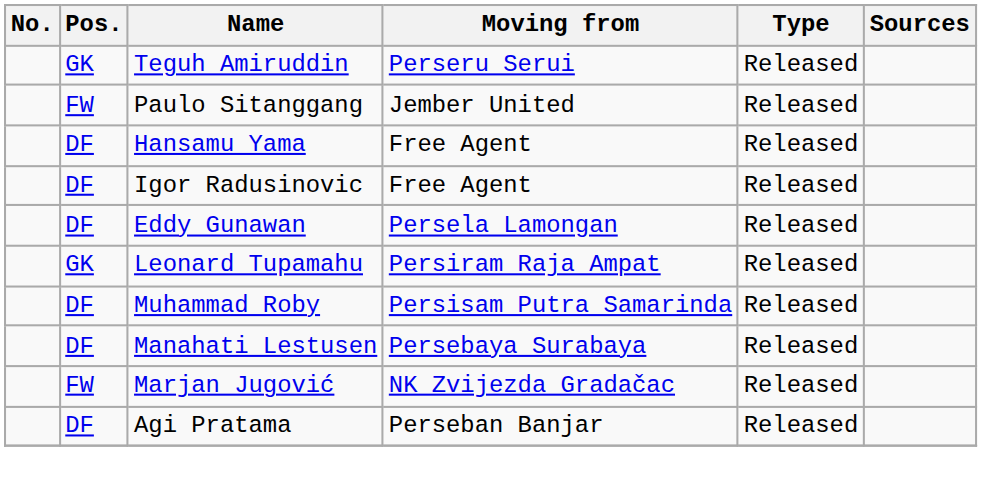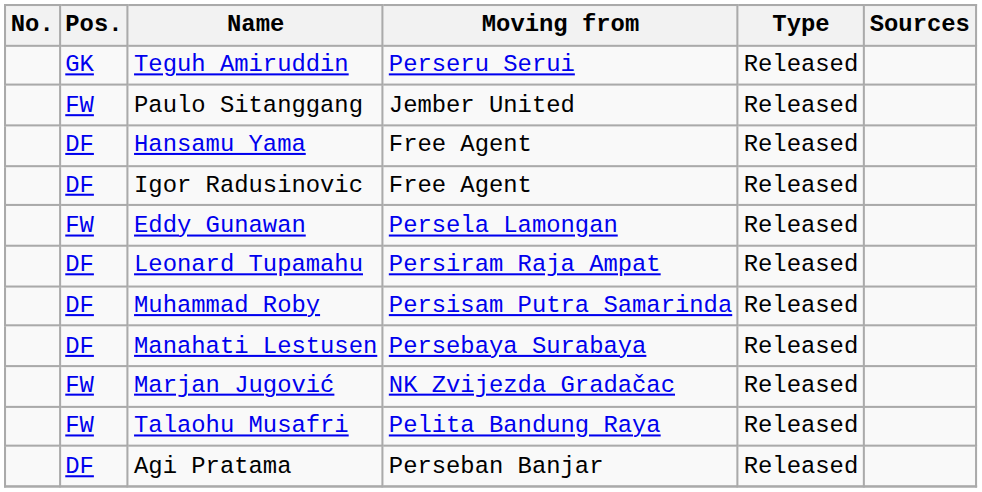 <table class="wikitable" Style="font-size:90%">
 <tr>
 <th>No.</th>
 <th>Pos.</th>
 <th>Name</th>
 <th>Moving from</th>
 <th>Type</th>
 <th>Sources</th>
 </tr>
 <tr>
 <td></td>
 <td><a href='#'>GK</a></td>
 <td> <a href='#'>Teguh Amiruddin</a></td>
 <td> <a href='#'>Perseru Serui</a></td>
 <td>Released</td>
 <td></td>
 </tr>
 <tr>
 <td></td>
 <td><a href='#'>FW</a></td>
 <td> Paulo Sitanggang</td>
 <td>Jember United</td>
 <td>Released</td>
 <td></td>
 </tr>
 <tr>
 <td></td>
 <td><a href='#'>DF</a></td>
 <td> <a href='#'>Hansamu Yama</a></td>
 <td>Free Agent</td>
 <td>Released</td>
 <td></td>
 </tr>
 <tr>
 <td></td>
 <td><a href='#'>DF</a></td>
 <td> Igor Radusinovic</td>
 <td>Free Agent</td>
 <td>Released</td>
 <td></td>
 </tr>
 <tr>
 <td></td>
-<td><a href='#'>DF</a></td>
+<td><a href='#'>FW</a></td>
 <td> <a href='#'>Eddy Gunawan</a></td>
 <td> <a href='#'>Persela Lamongan</a></td>
 <td>Released</td>
 <td></td>
 </tr>
 <tr>
 <td></td>
-<td><a href='#'>GK</a></td>
+<td><a href='#'>DF</a></td>
 <td> <a href='#'>Leonard Tupamahu</a></td>
 <td> <a href='#'>Persiram Raja Ampat</a></td>
 <td>Released</td>
 <td></td>
 </tr>
 <tr>
 <td></td>
 <td><a href='#'>DF</a></td>
 <td> <a href='#'>Muhammad Roby</a></td>
 <td> <a href='#'>Persisam Putra Samarinda</a></td>
 <td>Released</td>
 <td></td>
 </tr>
 <tr>
 <td></td>
 <td><a href='#'>DF</a></td>
 <td> <a href='#'>Manahati Lestusen</a></td>
 <td> <a href='#'>Persebaya Surabaya</a></td>
 <td>Released</td>
 <td></td>
 </tr>
 <tr>
 <td></td>
 <td><a href='#'>FW</a></td>
 <td> <a href='#'>Marjan Jugović</a></td>
 <td> <a href='#'>NK Zvijezda Gradačac</a></td>
 <td>Released</td>
 <td></td>
 </tr>
 <tr>
 <td></td>
+<td><a href='#'>FW</a></td>
+<td> <a href='#'>Talaohu Musafri</a></td>
+<td> <a href='#'>Pelita Bandung Raya</a></td>
+<td>Released</td>
+<td></td>
+</tr>
+<tr>
+<td></td>
 <td><a href='#'>DF</a></td>
 <td> Agi Pratama</td>
 <td> Perseban Banjar</td>
 <td>Released</td>
 <td></td>
 </tr>
 <tr>
 </tr>
 </table>
